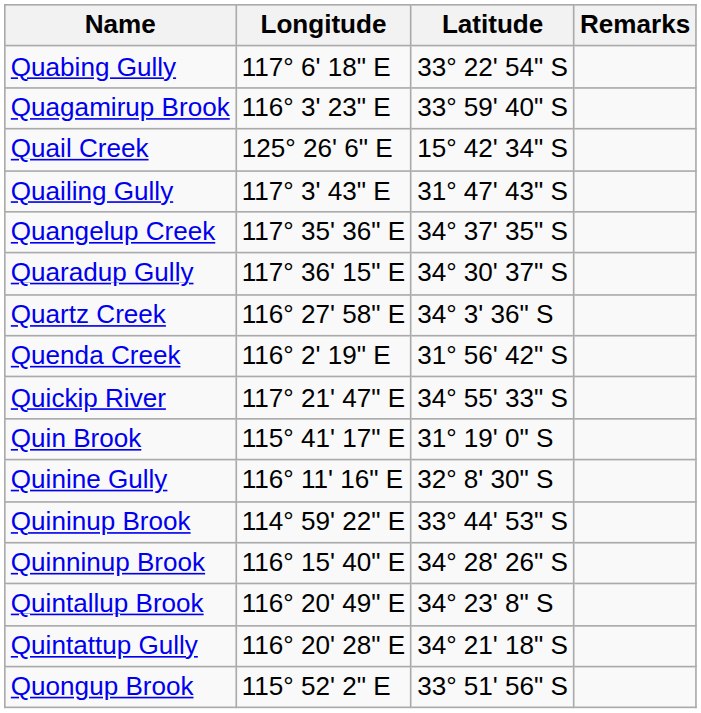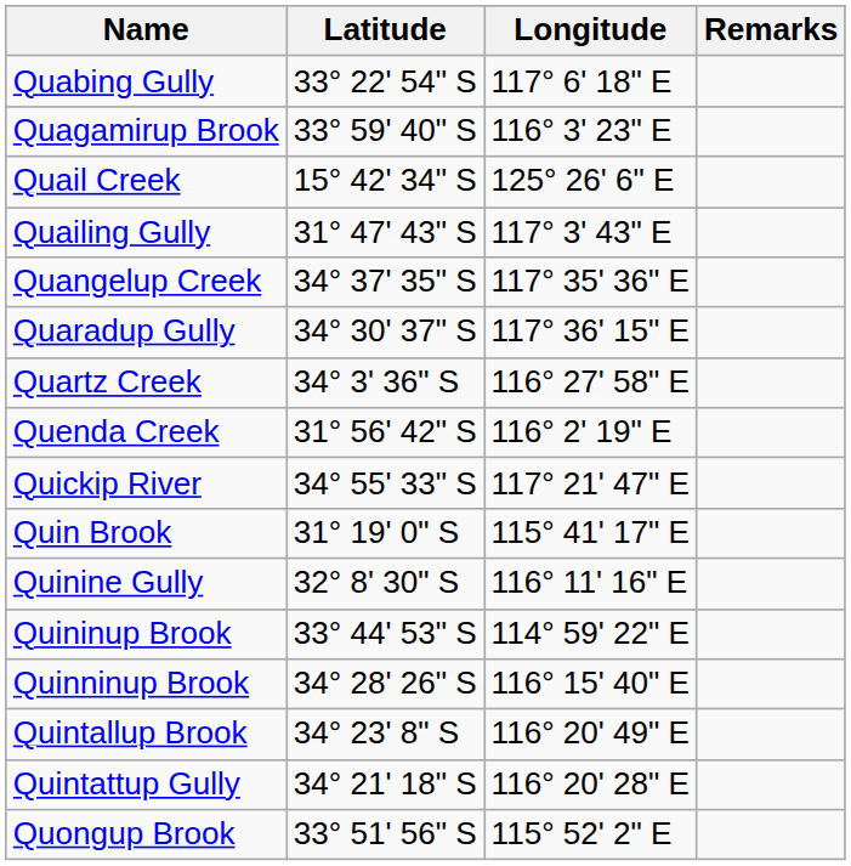 <table class="wikitable">
 <tr>
 <th>Name</th>
+<th>Latitude</th>
 <th>Longitude</th>
-<th>Latitude</th>
 <th>Remarks</th>
 </tr>
 <tr>
 <td><a href='#'>Quabing Gully</a></td>
+<td>33° 22' 54" S</td>
 <td>117° 6' 18" E</td>
-<td>33° 22' 54" S</td>
 <td></td>
 </tr>
 <tr>
 <td><a href='#'>Quagamirup Brook</a></td>
+<td>33° 59' 40" S</td>
 <td>116° 3' 23" E</td>
-<td>33° 59' 40" S</td>
 <td></td>
 </tr>
 <tr>
 <td><a href='#'>Quail Creek</a></td>
+<td>15° 42' 34" S</td>
 <td>125° 26' 6" E</td>
-<td>15° 42' 34" S</td>
 <td></td>
 </tr>
 <tr>
 <td><a href='#'>Quailing Gully</a></td>
+<td>31° 47' 43" S</td>
 <td>117° 3' 43" E</td>
-<td>31° 47' 43" S</td>
 <td></td>
 </tr>
 <tr>
 <td><a href='#'>Quangelup Creek</a></td>
+<td>34° 37' 35" S</td>
 <td>117° 35' 36" E</td>
-<td>34° 37' 35" S</td>
 <td></td>
 </tr>
 <tr>
 <td><a href='#'>Quaradup Gully</a></td>
+<td>34° 30' 37" S</td>
 <td>117° 36' 15" E</td>
-<td>34° 30' 37" S</td>
 <td></td>
 </tr>
 <tr>
 <td><a href='#'>Quartz Creek</a></td>
+<td>34° 3' 36" S</td>
 <td>116° 27' 58" E</td>
-<td>34° 3' 36" S</td>
 <td></td>
 </tr>
 <tr>
 <td><a href='#'>Quenda Creek</a></td>
+<td>31° 56' 42" S</td>
 <td>116° 2' 19" E</td>
-<td>31° 56' 42" S</td>
 <td></td>
 </tr>
 <tr>
 <td><a href='#'>Quickip River</a></td>
+<td>34° 55' 33" S</td>
 <td>117° 21' 47" E</td>
-<td>34° 55' 33" S</td>
 <td></td>
 </tr>
 <tr>
 <td><a href='#'>Quin Brook</a></td>
+<td>31° 19' 0" S</td>
 <td>115° 41' 17" E</td>
-<td>31° 19' 0" S</td>
 <td></td>
 </tr>
 <tr>
 <td><a href='#'>Quinine Gully</a></td>
+<td>32° 8' 30" S</td>
 <td>116° 11' 16" E</td>
-<td>32° 8' 30" S</td>
 <td></td>
 </tr>
 <tr>
 <td><a href='#'>Quininup Brook</a></td>
+<td>33° 44' 53" S</td>
 <td>114° 59' 22" E</td>
-<td>33° 44' 53" S</td>
 <td></td>
 </tr>
 <tr>
 <td><a href='#'>Quinninup Brook</a></td>
+<td>34° 28' 26" S</td>
 <td>116° 15' 40" E</td>
-<td>34° 28' 26" S</td>
 <td></td>
 </tr>
 <tr>
 <td><a href='#'>Quintallup Brook</a></td>
+<td>34° 23' 8" S</td>
 <td>116° 20' 49" E</td>
-<td>34° 23' 8" S</td>
 <td></td>
 </tr>
 <tr>
 <td><a href='#'>Quintattup Gully</a></td>
+<td>34° 21' 18" S</td>
 <td>116° 20' 28" E</td>
-<td>34° 21' 18" S</td>
 <td></td>
 </tr>
 <tr>
 <td><a href='#'>Quongup Brook</a></td>
+<td>33° 51' 56" S</td>
 <td>115° 52' 2" E</td>
-<td>33° 51' 56" S</td>
 <td></td>
 </tr>
 </table>
